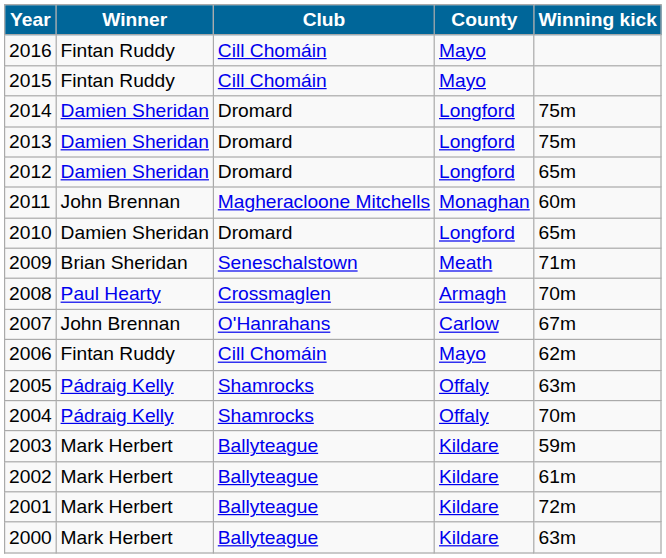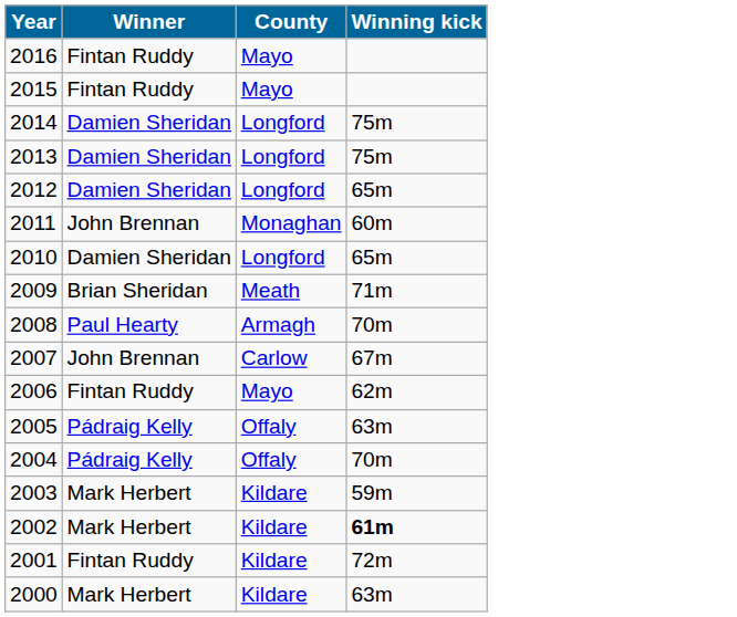 <table class="wikitable">
 <tr>
 <th style="background:#069; color:white;">Year</th>
 <th style="background:#069; color:white;">Winner</th>
-<th style="background:#069; color:white;">Club</th>
 <th style="background:#069; color:white;">County</th>
 <th style="background:#069; color:white;">Winning kick</th>
 </tr>
 <tr>
 <td>2016</td>
 <td>Fintan Ruddy</td>
-<td><a href='#'>Cill Chomáin</a></td>
 <td><a href='#'>Mayo</a></td>
 <td></td>
 </tr>
 <tr>
 <td>2015</td>
 <td>Fintan Ruddy</td>
-<td><a href='#'>Cill Chomáin</a></td>
 <td><a href='#'>Mayo</a></td>
 <td></td>
 </tr>
 <tr>
 <td>2014</td>
 <td><a href='#'>Damien Sheridan</a></td>
-<td>Dromard</td>
 <td><a href='#'>Longford</a></td>
 <td>75m</td>
 </tr>
 <tr>
 <td>2013</td>
 <td><a href='#'>Damien Sheridan</a></td>
-<td>Dromard</td>
 <td><a href='#'>Longford</a></td>
 <td>75m</td>
 </tr>
 <tr>
 <td>2012</td>
 <td><a href='#'>Damien Sheridan</a></td>
-<td>Dromard</td>
 <td><a href='#'>Longford</a></td>
 <td>65m</td>
 </tr>
 <tr>
 <td>2011</td>
 <td>John Brennan</td>
-<td><a href='#'>Magheracloone Mitchells</a></td>
 <td><a href='#'>Monaghan</a></td>
 <td>60m</td>
 </tr>
 <tr>
 <td>2010</td>
 <td>Damien Sheridan</td>
-<td>Dromard</td>
 <td><a href='#'>Longford</a></td>
 <td>65m</td>
 </tr>
 <tr>
 <td>2009</td>
 <td>Brian Sheridan</td>
-<td><a href='#'>Seneschalstown</a></td>
 <td><a href='#'>Meath</a></td>
 <td>71m</td>
 </tr>
 <tr>
 <td>2008</td>
 <td><a href='#'>Paul Hearty</a></td>
-<td><a href='#'>Crossmaglen</a></td>
 <td><a href='#'>Armagh</a></td>
 <td>70m</td>
 </tr>
 <tr>
 <td>2007</td>
 <td>John Brennan</td>
-<td><a href='#'>O'Hanrahans</a></td>
 <td><a href='#'>Carlow</a></td>
 <td>67m</td>
 </tr>
 <tr>
 <td>2006</td>
 <td>Fintan Ruddy</td>
-<td><a href='#'>Cill Chomáin</a></td>
 <td><a href='#'>Mayo</a></td>
 <td>62m</td>
 </tr>
 <tr>
 <td>2005</td>
 <td><a href='#'>Pádraig Kelly</a></td>
-<td><a href='#'>Shamrocks</a></td>
 <td><a href='#'>Offaly</a></td>
 <td>63m</td>
 </tr>
 <tr>
 <td>2004</td>
 <td><a href='#'>Pádraig Kelly</a></td>
-<td><a href='#'>Shamrocks</a></td>
 <td><a href='#'>Offaly</a></td>
 <td>70m</td>
 </tr>
 <tr>
 <td>2003</td>
 <td>Mark Herbert</td>
-<td><a href='#'>Ballyteague</a></td>
 <td><a href='#'>Kildare</a></td>
 <td>59m</td>
 </tr>
 <tr>
 <td>2002</td>
 <td>Mark Herbert</td>
-<td><a href='#'>Ballyteague</a></td>
 <td><a href='#'>Kildare</a></td>
-<td>61m</td>
+<td><strong>61m</strong></td>
 </tr>
 <tr>
 <td>2001</td>
-<td>Mark Herbert</td>
-<td><a href='#'>Ballyteague</a></td>
+<td>Fintan Ruddy</td>
 <td><a href='#'>Kildare</a></td>
 <td>72m</td>
 </tr>
 <tr>
 <td>2000</td>
 <td>Mark Herbert</td>
-<td><a href='#'>Ballyteague</a></td>
 <td><a href='#'>Kildare</a></td>
 <td>63m</td>
 </tr>
 </table>
